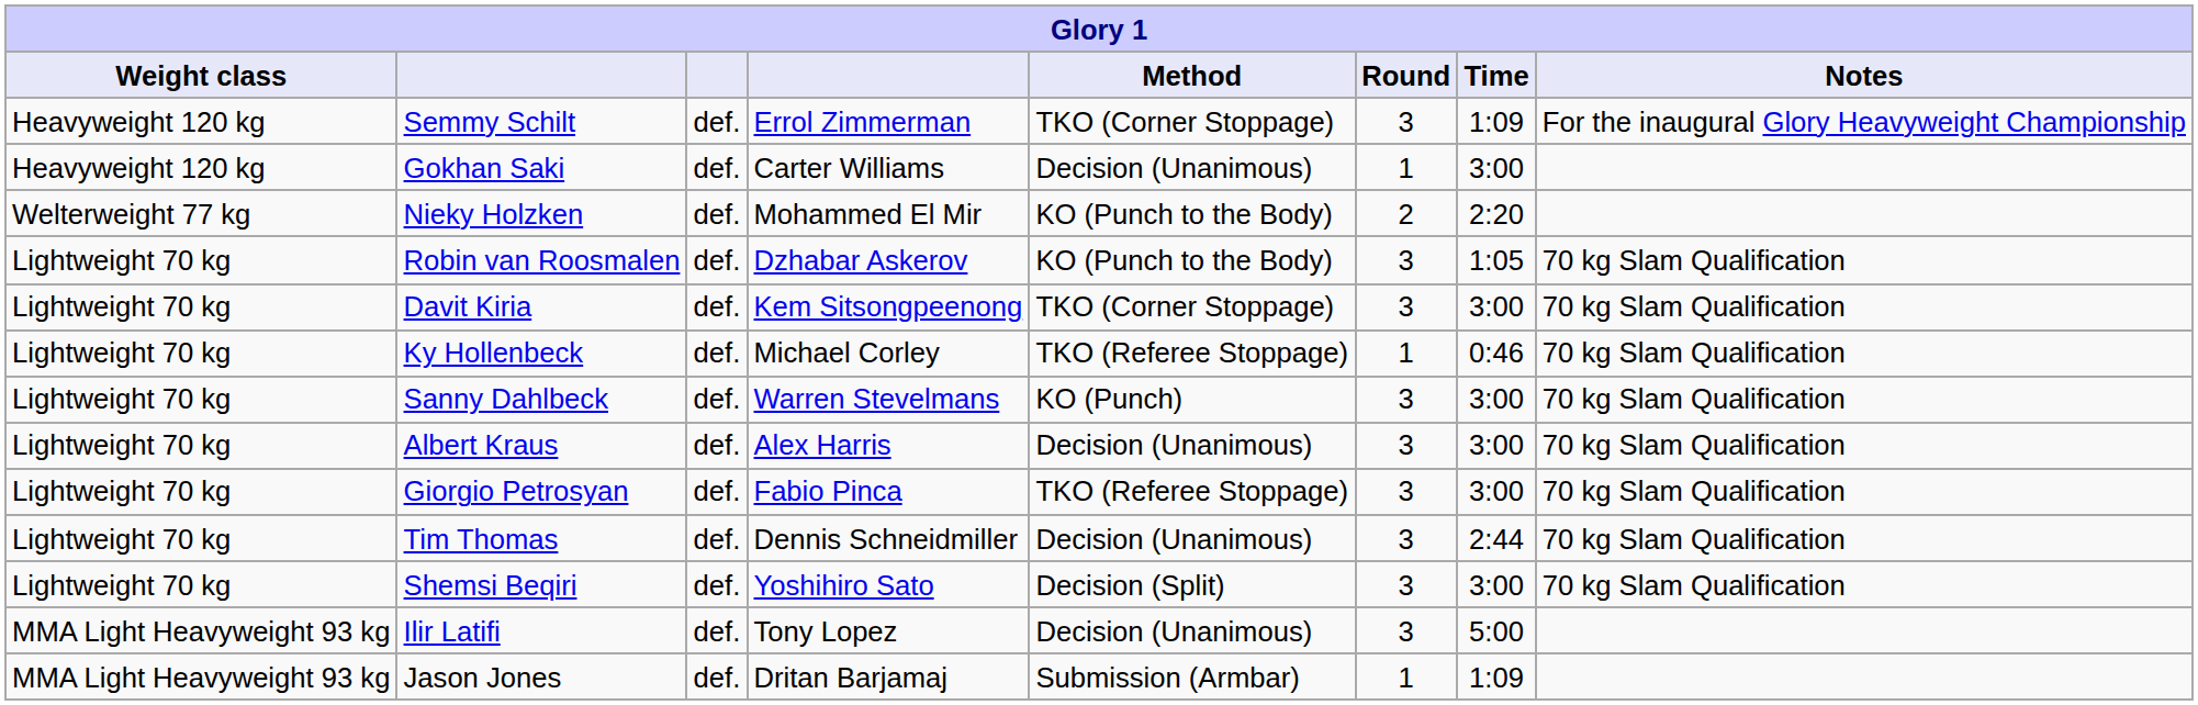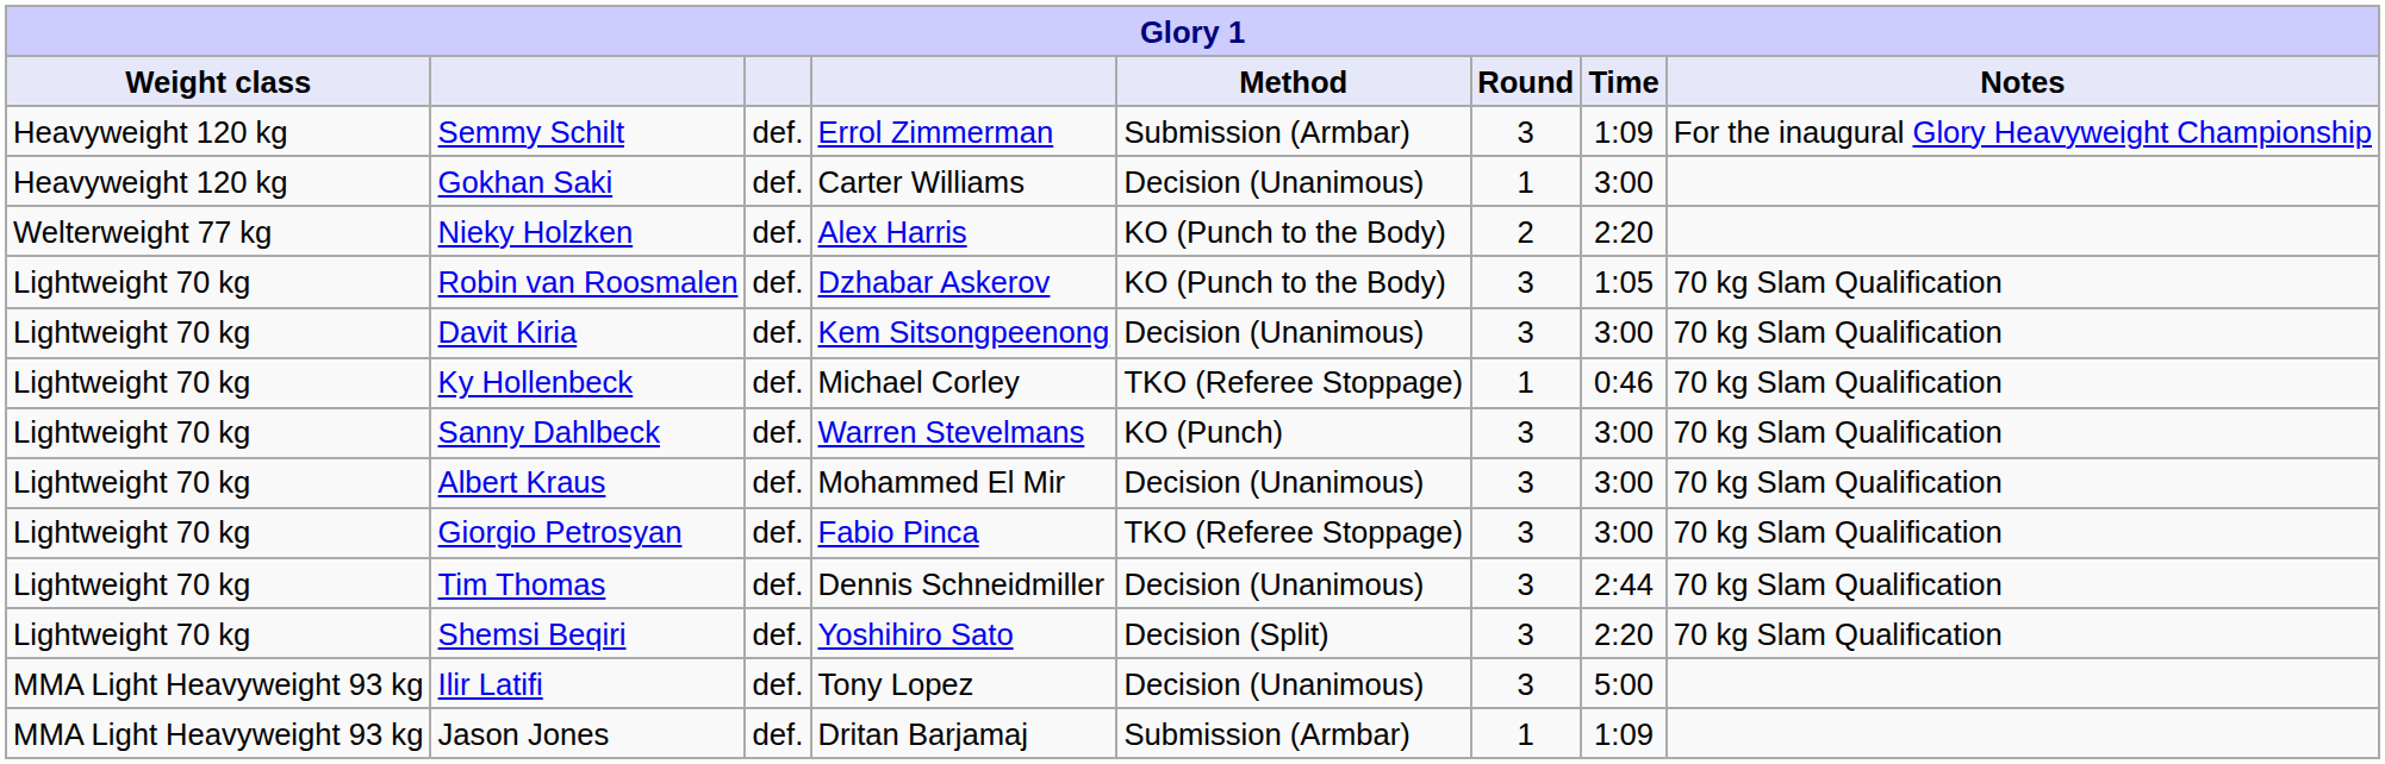 <table class="wikitable" style="font-size: 80%;">
 <tr>
 <th colspan="8" style="background-color: #ccf; color: #000080; text-align: center;"><strong>Glory 1</strong></th>
 </tr>
 <tr>
 <th colspan="1" style="background-color: #E6E8FA; color: #000000; text-align: center;">Weight class</th>
 <th colspan="1" style="background-color: #E6E8FA; color: #000000; text-align: center;"></th>
 <th colspan="1" style="background-color: #E6E8FA; color: #000000; text-align: center;"></th>
 <th colspan="1" style="background-color: #E6E8FA; color: #000000; text-align: center;"></th>
 <th colspan="1" style="background-color: #E6E8FA; color: #000000; text-align: center;">Method</th>
 <th colspan="1" style="background-color: #E6E8FA; color: #000000; text-align: center;">Round</th>
 <th colspan="1" style="background-color: #E6E8FA; color: #000000; text-align: center;">Time</th>
 <th colspan="1" style="background-color: #E6E8FA; color: #000000; text-align: center;">Notes</th>
 </tr>
 <tr>
 <td>Heavyweight 120 kg</td>
 <td> <a href='#'>Semmy Schilt</a></td>
 <td align=center>def.</td>
 <td> <a href='#'>Errol Zimmerman</a></td>
-<td>TKO (Corner Stoppage)</td>
+<td>Submission (Armbar)</td>
 <td align=center>3</td>
 <td align=center>1:09</td>
 <td>For the inaugural <a href='#'>Glory Heavyweight Championship</a></td>
 </tr>
 <tr>
 <td>Heavyweight 120 kg</td>
 <td> <a href='#'>Gokhan Saki</a></td>
 <td align=center>def.</td>
 <td> Carter Williams</td>
 <td>Decision (Unanimous)</td>
 <td align=center>1</td>
 <td align=center>3:00</td>
 <td></td>
 </tr>
 <tr>
 <td>Welterweight 77 kg</td>
 <td> <a href='#'>Nieky Holzken</a></td>
 <td align=center>def.</td>
-<td> Mohammed El Mir</td>
+<td> <a href='#'>Alex Harris</a></td>
 <td>KO (Punch to the Body)</td>
 <td align=center>2</td>
 <td align=center>2:20</td>
 <td></td>
 </tr>
 <tr>
 <td>Lightweight 70 kg</td>
 <td> <a href='#'>Robin van Roosmalen</a></td>
 <td align=center>def.</td>
 <td> <a href='#'>Dzhabar Askerov</a></td>
 <td>KO (Punch to the Body)</td>
 <td align=center>3</td>
 <td align=center>1:05</td>
 <td>70 kg Slam Qualification</td>
 </tr>
 <tr>
 <td>Lightweight 70 kg</td>
 <td> <a href='#'>Davit Kiria</a></td>
 <td align=center>def.</td>
 <td> <a href='#'>Kem Sitsongpeenong</a></td>
-<td>TKO (Corner Stoppage)</td>
+<td>Decision (Unanimous)</td>
 <td align=center>3</td>
 <td align=center>3:00</td>
 <td>70 kg Slam Qualification</td>
 </tr>
 <tr>
 <td>Lightweight 70 kg</td>
 <td> <a href='#'>Ky Hollenbeck</a></td>
 <td align=center>def.</td>
 <td> Michael Corley</td>
 <td>TKO (Referee Stoppage)</td>
 <td align=center>1</td>
 <td align=center>0:46</td>
 <td>70 kg Slam Qualification</td>
 </tr>
 <tr>
 <td>Lightweight 70 kg</td>
 <td> <a href='#'>Sanny Dahlbeck</a></td>
 <td align=center>def.</td>
 <td> <a href='#'>Warren Stevelmans</a></td>
 <td>KO (Punch)</td>
 <td align=center>3</td>
 <td align=center>3:00</td>
 <td>70 kg Slam Qualification</td>
 </tr>
 <tr>
 </tr>
 <tr>
 <td>Lightweight 70 kg</td>
 <td> <a href='#'>Albert Kraus</a></td>
 <td align=center>def.</td>
-<td> <a href='#'>Alex Harris</a></td>
+<td> Mohammed El Mir</td>
 <td>Decision (Unanimous)</td>
 <td align=center>3</td>
 <td align=center>3:00</td>
 <td>70 kg Slam Qualification</td>
 </tr>
 <tr>
 <td>Lightweight 70 kg</td>
 <td> <a href='#'>Giorgio Petrosyan</a></td>
 <td align=center>def.</td>
 <td> <a href='#'>Fabio Pinca</a></td>
 <td>TKO (Referee Stoppage)</td>
 <td align=center>3</td>
 <td align=center>3:00</td>
 <td>70 kg Slam Qualification</td>
 </tr>
 <tr>
 <td>Lightweight 70 kg</td>
 <td> <a href='#'>Tim Thomas</a></td>
 <td align=center>def.</td>
 <td> Dennis Schneidmiller</td>
 <td>Decision (Unanimous)</td>
 <td align=center>3</td>
 <td align=center>2:44</td>
 <td>70 kg Slam Qualification</td>
 </tr>
 <tr>
 <td>Lightweight 70 kg</td>
 <td> <a href='#'>Shemsi Beqiri</a></td>
 <td align=center>def.</td>
 <td> <a href='#'>Yoshihiro Sato</a></td>
 <td>Decision (Split)</td>
 <td align=center>3</td>
-<td align=center>3:00</td>
+<td align=center>2:20</td>
 <td>70 kg Slam Qualification</td>
 </tr>
 <tr>
 <td>MMA Light Heavyweight 93 kg</td>
 <td> <a href='#'>Ilir Latifi</a></td>
 <td align=center>def.</td>
 <td> Tony Lopez</td>
 <td>Decision (Unanimous)</td>
 <td align=center>3</td>
 <td align=center>5:00</td>
 <td></td>
 </tr>
 <tr>
 <td>MMA Light Heavyweight 93 kg</td>
 <td> Jason Jones</td>
 <td align=center>def.</td>
 <td> Dritan Barjamaj</td>
 <td>Submission (Armbar)</td>
 <td align=center>1</td>
 <td align=center>1:09</td>
 <td></td>
 </tr>
 </table>
